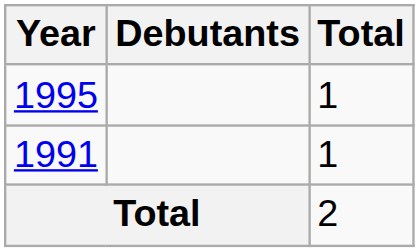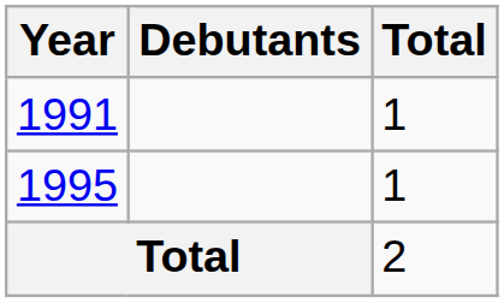 <table class="wikitable" style>
 <tr>
 <th>Year</th>
 <th>Debutants</th>
 <th>Total</th>
 </tr>
 <tr>
-<td><a href='#'>1995</a></td>
+<td><a href='#'>1991</a></td>
 <td></td>
 <td>1</td>
 </tr>
 <tr>
-<td><a href='#'>1991</a></td>
+<td><a href='#'>1995</a></td>
 <td></td>
 <td>1</td>
 </tr>
 <tr>
 <th colspan=2>Total</th>
 <td>2</td>
 </tr>
 </table>
